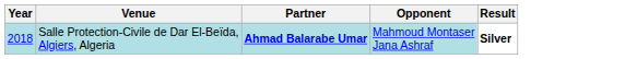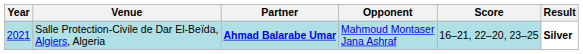 <table class="sortable wikitable" style="font-size: 90%;">
 <tr>
 <th>Year</th>
 <th>Venue</th>
 <th>Partner</th>
 <th>Opponent</th>
+<th>Score</th>
 <th>Result</th>
 </tr>
 <tr style="background:#B0E0E6">
-<td align="center"><a href='#'>2018</a></td>
+<td align="center"><a href='#'>2021</a></td>
 <td align="left">Salle Protection-Civile de Dar El-Beïda,<br><a href='#'>Algiers</a>, Algeria</td>
 <td align="left"><strong> <a href='#'>Ahmad Balarabe Umar</a></strong></td>
 <td align="left"> <a href='#'>Mahmoud Montaser</a><br> <a href='#'>Jana Ashraf</a></td>
+<td align="left">16–21, 22–20, 23–25</td>
 <td style="text-align:left; background:white"> <strong>Silver</strong></td>
 </tr>
 </table>
